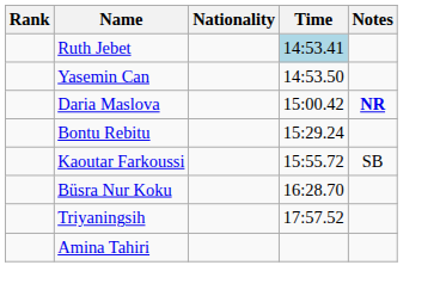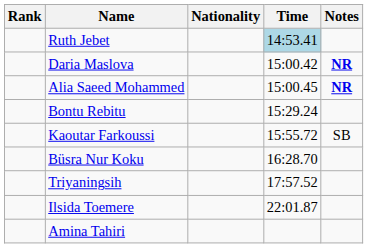 <table class="wikitable sortable" style="text-align:center;font-size:95%">
 <tr>
 <th>Rank</th>
 <th>Name</th>
 <th>Nationality</th>
 <th>Time</th>
 <th>Notes</th>
 </tr>
 <tr>
 <td></td>
 <td align=left><a href='#'>Ruth Jebet</a></td>
 <td align=left></td>
 <td style="background: lightblue;">14:53.41</td>
 <td></td>
 </tr>
 <tr>
 <td></td>
-<td align=left><a href='#'>Yasemin Can</a></td>
+<td align=left><a href='#'>Daria Maslova</a></td>
 <td align=left></td>
-<td>14:53.50</td>
-<td></td>
+<td>15:00.42</td>
+<td><strong><a href='#'>NR</a></strong></td>
 </tr>
 <tr>
 <td></td>
-<td align=left><a href='#'>Daria Maslova</a></td>
+<td align=left><a href='#'>Alia Saeed Mohammed</a></td>
 <td align=left></td>
-<td>15:00.42</td>
+<td>15:00.45</td>
 <td><strong><a href='#'>NR</a></strong></td>
 </tr>
 <tr>
 <td></td>
 <td align=left><a href='#'>Bontu Rebitu</a></td>
 <td align=left></td>
 <td>15:29.24</td>
 <td></td>
 </tr>
 <tr>
 <td></td>
 <td align=left><a href='#'>Kaoutar Farkoussi</a></td>
 <td align=left></td>
 <td>15:55.72</td>
 <td>SB</td>
 </tr>
 <tr>
 <td></td>
 <td align=left><a href='#'>Büsra Nur Koku</a></td>
 <td align=left></td>
 <td>16:28.70</td>
 <td></td>
 </tr>
 <tr>
 <td></td>
 <td align=left><a href='#'>Triyaningsih</a></td>
 <td align=left></td>
 <td>17:57.52</td>
 <td></td>
 </tr>
 <tr>
 <td></td>
+<td align=left><a href='#'>Ilsida Toemere</a></td>
+<td align=left></td>
+<td>22:01.87</td>
+<td></td>
+</tr>
+<tr>
+<td></td>
 <td align=left><a href='#'>Amina Tahiri</a></td>
 <td align=left></td>
 <td></td>
 <td></td>
 </tr>
 </table>
